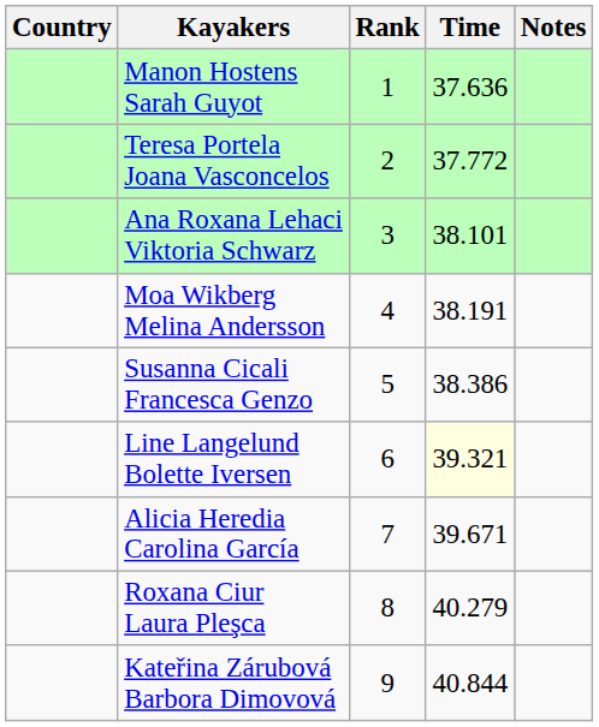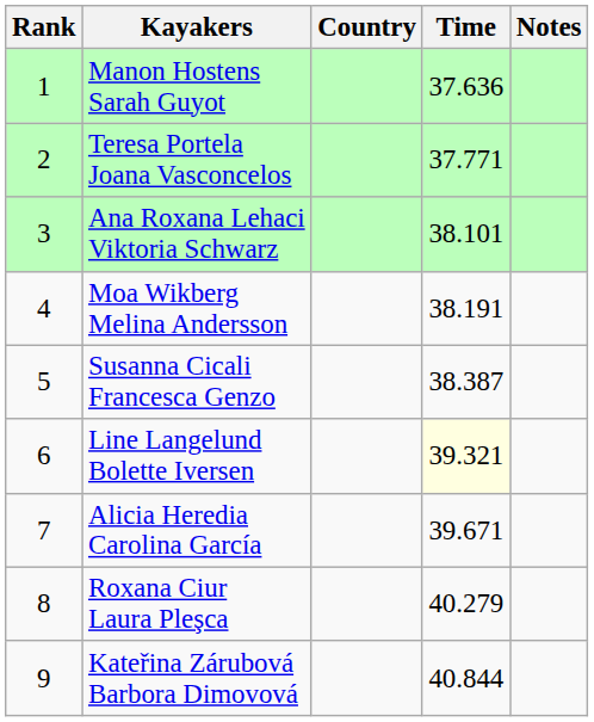 <table class="wikitable" style="text-align:center">
 <tr>
+<th>Rank</th>
+<th>Kayakers</th>
 <th>Country</th>
-<th>Kayakers</th>
-<th>Rank</th>
 <th>Time</th>
 <th>Notes</th>
 </tr>
 <tr bgcolor=bbffbb>
+<td>1</td>
+<td align="left"><a href='#'>Manon Hostens</a><br><a href='#'>Sarah Guyot</a></td>
 <td align="left"></td>
-<td align="left"><a href='#'>Manon Hostens</a><br><a href='#'>Sarah Guyot</a></td>
-<td>1</td>
 <td>37.636</td>
 <td></td>
 </tr>
 <tr bgcolor=bbffbb>
+<td>2</td>
+<td align="left"><a href='#'>Teresa Portela</a><br><a href='#'>Joana Vasconcelos</a></td>
 <td align="left"></td>
-<td align="left"><a href='#'>Teresa Portela</a><br><a href='#'>Joana Vasconcelos</a></td>
-<td>2</td>
-<td>37.772</td>
+<td>37.771</td>
 <td></td>
 </tr>
 <tr bgcolor=bbffbb>
+<td>3</td>
+<td align="left"><a href='#'>Ana Roxana Lehaci</a><br><a href='#'>Viktoria Schwarz</a></td>
 <td align="left"></td>
-<td align="left"><a href='#'>Ana Roxana Lehaci</a><br><a href='#'>Viktoria Schwarz</a></td>
-<td>3</td>
 <td>38.101</td>
 <td></td>
 </tr>
 <tr>
+<td>4</td>
+<td align="left"><a href='#'>Moa Wikberg</a><br><a href='#'>Melina Andersson</a></td>
 <td align="left"></td>
-<td align="left"><a href='#'>Moa Wikberg</a><br><a href='#'>Melina Andersson</a></td>
-<td>4</td>
 <td>38.191</td>
 <td></td>
 </tr>
 <tr>
+<td>5</td>
+<td align="left"><a href='#'>Susanna Cicali</a><br><a href='#'>Francesca Genzo</a></td>
 <td align="left"></td>
-<td align="left"><a href='#'>Susanna Cicali</a><br><a href='#'>Francesca Genzo</a></td>
-<td>5</td>
-<td>38.386</td>
+<td>38.387</td>
 <td></td>
 </tr>
 <tr>
+<td>6</td>
+<td align="left"><a href='#'>Line Langelund</a><br><a href='#'>Bolette Iversen</a></td>
 <td align="left"></td>
-<td align="left"><a href='#'>Line Langelund</a><br><a href='#'>Bolette Iversen</a></td>
-<td>6</td>
 <td style="background: lightyellow;">39.321</td>
 <td></td>
 </tr>
 <tr>
+<td>7</td>
+<td align="left"><a href='#'>Alicia Heredia</a><br><a href='#'>Carolina García</a></td>
 <td align="left"></td>
-<td align="left"><a href='#'>Alicia Heredia</a><br><a href='#'>Carolina García</a></td>
-<td>7</td>
 <td>39.671</td>
 <td></td>
 </tr>
 <tr>
+<td>8</td>
+<td align="left"><a href='#'>Roxana Ciur</a><br><a href='#'>Laura Pleşca</a></td>
 <td align="left"></td>
-<td align="left"><a href='#'>Roxana Ciur</a><br><a href='#'>Laura Pleşca</a></td>
-<td>8</td>
 <td>40.279</td>
 <td></td>
 </tr>
 <tr>
+<td>9</td>
+<td align="left"><a href='#'>Kateřina Zárubová</a><br><a href='#'>Barbora Dimovová</a></td>
 <td align="left"></td>
-<td align="left"><a href='#'>Kateřina Zárubová</a><br><a href='#'>Barbora Dimovová</a></td>
-<td>9</td>
 <td>40.844</td>
 <td></td>
 </tr>
 </table>
